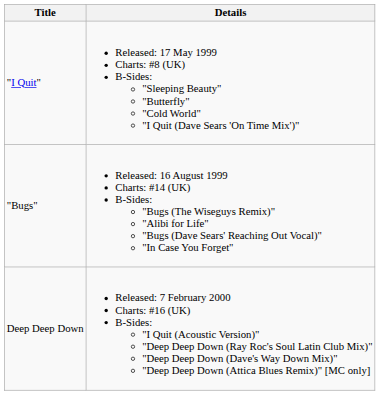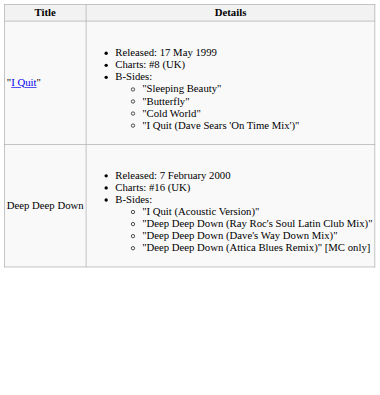 <table class="wikitable">
 <tr>
 <th>Title</th>
 <th>Details</th>
 </tr>
 <tr>
 <td>"<a href='#'>I Quit</a>"</td>
 <td><br><ul><li>Released: 17 May 1999</li><li>Charts: #8 (UK)</li><li>B-Sides:<ul><li>"Sleeping Beauty"</li><li>"Butterfly"</li><li>"Cold World"</li><li>"I Quit (Dave Sears 'On Time Mix')"</li></ul></li></ul></td>
 </tr>
 <tr>
-<td>"Bugs"</td>
-<td><br><ul><li>Released: 16 August 1999</li><li>Charts: #14 (UK)</li><li>B-Sides:<ul><li>"Bugs (The Wiseguys Remix)"</li><li>"Alibi for Life"</li><li>"Bugs (Dave Sears' Reaching Out Vocal)"</li><li>"In Case You Forget"</li></ul></li></ul></td>
-</tr>
-<tr>
 <td>Deep Deep Down</td>
 <td><br><ul><li>Released: 7 February 2000</li><li>Charts: #16 (UK)</li><li>B-Sides:<ul><li>"I Quit (Acoustic Version)"</li><li>"Deep Deep Down (Ray Roc's Soul Latin Club Mix)"</li><li>"Deep Deep Down (Dave's Way Down Mix)"</li><li>"Deep Deep Down (Attica Blues Remix)" [MC only]</li></ul></li></ul></td>
 </tr>
 </table>
